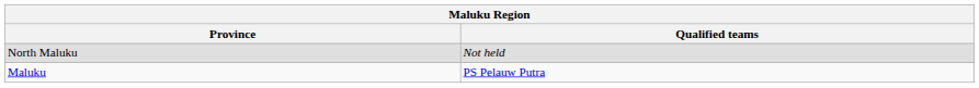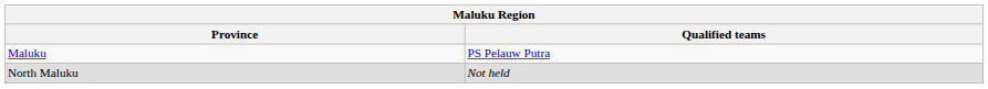 <table class="wikitable sortable" style="width:100%;">
 <tr>
 <th colspan="2"><strong>Maluku Region</strong></th>
 </tr>
 <tr>
 <th style="width:47%;">Province</th>
 <th style="width:53%;">Qualified teams</th>
 </tr>
+<tr>
+<td> <a href='#'>Maluku</a></td>
+<td><a href='#'>PS Pelauw Putra</a></td>
+</tr>
 <tr bgcolor="#DFDFDF">
 <td> North Maluku</td>
 <td><em>Not held</em></td>
 </tr>
-<tr>
-<td> <a href='#'>Maluku</a></td>
-<td><a href='#'>PS Pelauw Putra</a></td>
-</tr>
 </table>
